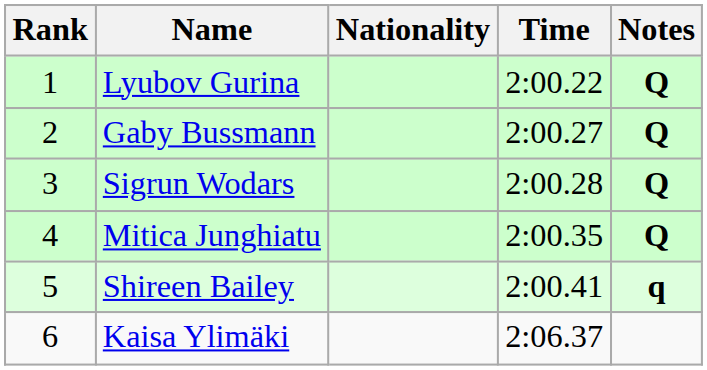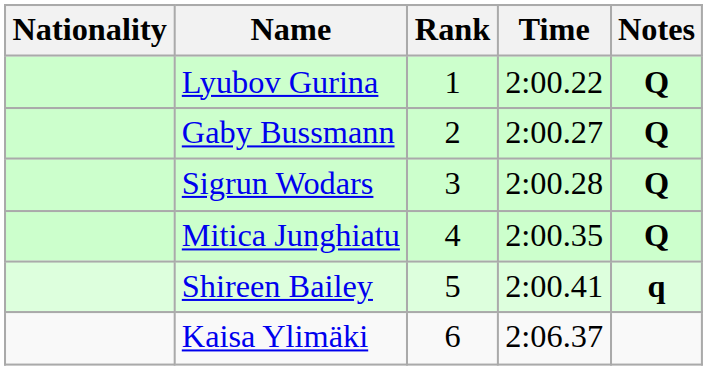 <table class="wikitable sortable" style="text-align:center">
 <tr>
+<th>Nationality</th>
+<th>Name</th>
 <th>Rank</th>
-<th>Name</th>
-<th>Nationality</th>
 <th>Time</th>
 <th>Notes</th>
 </tr>
 <tr bgcolor=ccffcc>
+<td align=left></td>
+<td align=left><a href='#'>Lyubov Gurina</a></td>
 <td>1</td>
-<td align=left><a href='#'>Lyubov Gurina</a></td>
-<td align=left></td>
 <td>2:00.22</td>
 <td><strong>Q</strong></td>
 </tr>
 <tr bgcolor=ccffcc>
+<td align=left></td>
+<td align=left><a href='#'>Gaby Bussmann</a></td>
 <td>2</td>
-<td align=left><a href='#'>Gaby Bussmann</a></td>
-<td align=left></td>
 <td>2:00.27</td>
 <td><strong>Q</strong></td>
 </tr>
 <tr bgcolor=ccffcc>
+<td align=left></td>
+<td align=left><a href='#'>Sigrun Wodars</a></td>
 <td>3</td>
-<td align=left><a href='#'>Sigrun Wodars</a></td>
-<td align=left></td>
 <td>2:00.28</td>
 <td><strong>Q</strong></td>
 </tr>
 <tr bgcolor=ccffcc>
+<td align=left></td>
+<td align=left><a href='#'>Mitica Junghiatu</a></td>
 <td>4</td>
-<td align=left><a href='#'>Mitica Junghiatu</a></td>
-<td align=left></td>
 <td>2:00.35</td>
 <td><strong>Q</strong></td>
 </tr>
 <tr bgcolor=ddffdd>
+<td align=left></td>
+<td align=left><a href='#'>Shireen Bailey</a></td>
 <td>5</td>
-<td align=left><a href='#'>Shireen Bailey</a></td>
-<td align=left></td>
 <td>2:00.41</td>
 <td><strong>q</strong></td>
 </tr>
 <tr>
+<td align=left></td>
+<td align=left><a href='#'>Kaisa Ylimäki</a></td>
 <td>6</td>
-<td align=left><a href='#'>Kaisa Ylimäki</a></td>
-<td align=left></td>
 <td>2:06.37</td>
 <td></td>
 </tr>
 </table>
